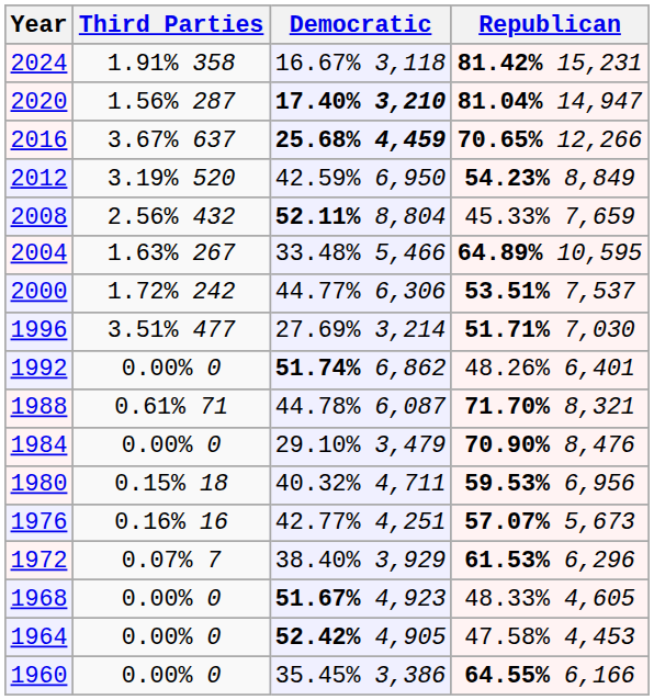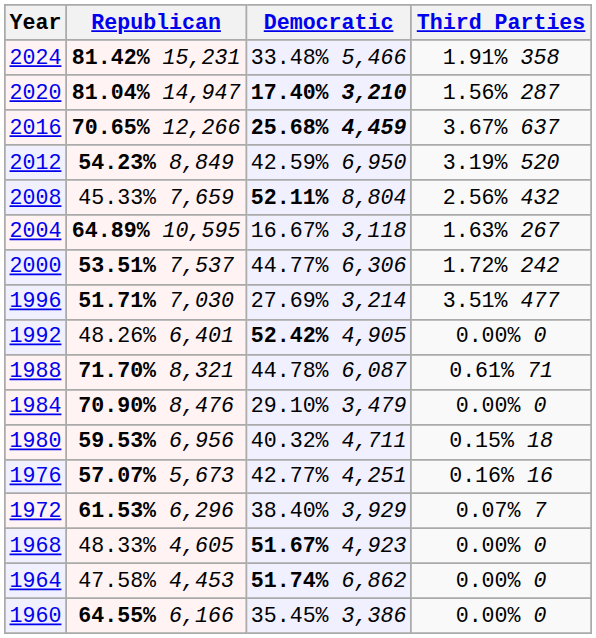 <table class="wikitable" style="float:right; font-size:95%;">
 <tr bgcolor=lightgrey>
 <th>Year</th>
+<th><a href='#'>Republican</a></th>
+<th><a href='#'>Democratic</a></th>
 <th><a href='#'>Third Parties</a></th>
-<th><a href='#'>Democratic</a></th>
-<th><a href='#'>Republican</a></th>
 </tr>
 <tr>
 <td align="center" bgcolor="#fff3f3"><a href='#'>2024</a></td>
+<td align="center" bgcolor="#fff3f3"><strong>81.42%</strong> <em>15,231</em></td>
+<td align="center" bgcolor="#f0f0ff">33.48% <em>5,466</em></td>
 <td align="center">1.91% <em>358</em></td>
-<td align="center" bgcolor="#f0f0ff">16.67% <em>3,118</em></td>
-<td align="center" bgcolor="#fff3f3"><strong>81.42%</strong> <em>15,231</em></td>
 </tr>
 <tr>
 <td align="center" bgcolor="#fff3f3"><a href='#'>2020</a></td>
+<td align="center" bgcolor="#fff3f3"><strong>81.04%</strong> <em>14,947</em></td>
+<td align="center" bgcolor="#f0f0ff"><strong>17.40% <em>3,210</em></strong></td>
 <td align="center">1.56% <em>287</em></td>
-<td align="center" bgcolor="#f0f0ff"><strong>17.40% <em>3,210</em></strong></td>
-<td align="center" bgcolor="#fff3f3"><strong>81.04%</strong> <em>14,947</em></td>
 </tr>
 <tr>
 <td align="center" bgcolor="#fff3f3"><a href='#'>2016</a></td>
+<td align="center" bgcolor="#fff3f3"><strong>70.65%</strong> <em>12,266</em></td>
+<td align="center" bgcolor="#f0f0ff"><strong>25.68% <em>4,459</em></strong></td>
 <td align="center">3.67% <em>637</em></td>
-<td align="center" bgcolor="#f0f0ff"><strong>25.68% <em>4,459</em></strong></td>
-<td align="center" bgcolor="#fff3f3"><strong>70.65%</strong> <em>12,266</em></td>
 </tr>
 <tr>
 <td align="center" bgcolor="#f0f0ff"><a href='#'>2012</a></td>
+<td align="center" bgcolor="#fff3f3"><strong>54.23%</strong> <em>8,849</em></td>
+<td align="center" bgcolor="#f0f0ff">42.59% <em>6,950</em></td>
 <td align="center">3.19% <em>520</em></td>
-<td align="center" bgcolor="#f0f0ff">42.59% <em>6,950</em></td>
-<td align="center" bgcolor="#fff3f3"><strong>54.23%</strong> <em>8,849</em></td>
 </tr>
 <tr>
 <td align="center" bgcolor="#f0f0ff"><a href='#'>2008</a></td>
+<td align="center" bgcolor="#fff3f3">45.33% <em>7,659</em></td>
+<td align="center" bgcolor="#f0f0ff"><strong>52.11%</strong> <em>8,804</em></td>
 <td align="center">2.56% <em>432</em></td>
-<td align="center" bgcolor="#f0f0ff"><strong>52.11%</strong> <em>8,804</em></td>
-<td align="center" bgcolor="#fff3f3">45.33% <em>7,659</em></td>
 </tr>
 <tr>
 <td align="center" bgcolor="#fff3f3"><a href='#'>2004</a></td>
+<td align="center" bgcolor="#fff3f3"><strong>64.89%</strong> <em>10,595</em></td>
+<td align="center" bgcolor="#f0f0ff">16.67% <em>3,118</em></td>
 <td align="center">1.63% <em>267</em></td>
-<td align="center" bgcolor="#f0f0ff">33.48% <em>5,466</em></td>
-<td align="center" bgcolor="#fff3f3"><strong>64.89%</strong> <em>10,595</em></td>
 </tr>
 <tr>
 <td align="center" bgcolor="#f0f0ff"><a href='#'>2000</a></td>
+<td align="center" bgcolor="#fff3f3"><strong>53.51%</strong> <em>7,537</em></td>
+<td align="center" bgcolor="#f0f0ff">44.77% <em>6,306</em></td>
 <td align="center">1.72% <em>242</em></td>
-<td align="center" bgcolor="#f0f0ff">44.77% <em>6,306</em></td>
-<td align="center" bgcolor="#fff3f3"><strong>53.51%</strong> <em>7,537</em></td>
 </tr>
 <tr>
 <td align="center" bgcolor="#f0f0ff"><a href='#'>1996</a></td>
+<td align="center" bgcolor="#fff3f3"><strong>51.71%</strong> <em>7,030</em></td>
+<td align="center" bgcolor="#f0f0ff">27.69% <em>3,214</em></td>
 <td align="center">3.51% <em>477</em></td>
-<td align="center" bgcolor="#f0f0ff">27.69% <em>3,214</em></td>
-<td align="center" bgcolor="#fff3f3"><strong>51.71%</strong> <em>7,030</em></td>
 </tr>
 <tr>
 <td align="center" bgcolor="#f0f0ff"><a href='#'>1992</a></td>
+<td align="center" bgcolor="#fff3f3">48.26% <em>6,401</em></td>
+<td align="center" bgcolor="#f0f0ff"><strong>52.42%</strong> <em>4,905</em></td>
 <td align="center">0.00% <em>0</em></td>
-<td align="center" bgcolor="#f0f0ff"><strong>51.74%</strong> <em>6,862</em></td>
-<td align="center" bgcolor="#fff3f3">48.26% <em>6,401</em></td>
 </tr>
 <tr>
 <td align="center" bgcolor="#fff3f3"><a href='#'>1988</a></td>
+<td align="center" bgcolor="#fff3f3"><strong>71.70%</strong> <em>8,321</em></td>
+<td align="center" bgcolor="#f0f0ff">44.78% <em>6,087</em></td>
 <td align="center">0.61% <em>71</em></td>
-<td align="center" bgcolor="#f0f0ff">44.78% <em>6,087</em></td>
-<td align="center" bgcolor="#fff3f3"><strong>71.70%</strong> <em>8,321</em></td>
 </tr>
 <tr>
 <td align="center" bgcolor="#fff3f3"><a href='#'>1984</a></td>
+<td align="center" bgcolor="#fff3f3"><strong>70.90%</strong> <em>8,476</em></td>
+<td align="center" bgcolor="#f0f0ff">29.10% <em>3,479</em></td>
 <td align="center">0.00% <em>0</em></td>
-<td align="center" bgcolor="#f0f0ff">29.10% <em>3,479</em></td>
-<td align="center" bgcolor="#fff3f3"><strong>70.90%</strong> <em>8,476</em></td>
 </tr>
 <tr>
 <td align="center" bgcolor="#fff3f3"><a href='#'>1980</a></td>
+<td align="center" bgcolor="#fff3f3"><strong>59.53%</strong> <em>6,956</em></td>
+<td align="center" bgcolor="#f0f0ff">40.32% <em>4,711</em></td>
 <td align="center">0.15% <em>18</em></td>
-<td align="center" bgcolor="#f0f0ff">40.32% <em>4,711</em></td>
-<td align="center" bgcolor="#fff3f3"><strong>59.53%</strong> <em>6,956</em></td>
 </tr>
 <tr>
 <td align="center" bgcolor="#f0f0ff"><a href='#'>1976</a></td>
+<td align="center" bgcolor="#fff3f3"><strong>57.07%</strong> <em>5,673</em></td>
+<td align="center" bgcolor="#f0f0ff">42.77% <em>4,251</em></td>
 <td align="center">0.16% <em>16</em></td>
-<td align="center" bgcolor="#f0f0ff">42.77% <em>4,251</em></td>
-<td align="center" bgcolor="#fff3f3"><strong>57.07%</strong> <em>5,673</em></td>
 </tr>
 <tr>
 <td align="center" bgcolor="#fff3f3"><a href='#'>1972</a></td>
+<td align="center" bgcolor="#fff3f3"><strong>61.53%</strong> <em>6,296</em></td>
+<td align="center" bgcolor="#f0f0ff">38.40% <em>3,929</em></td>
 <td align="center">0.07% <em>7</em></td>
-<td align="center" bgcolor="#f0f0ff">38.40% <em>3,929</em></td>
-<td align="center" bgcolor="#fff3f3"><strong>61.53%</strong> <em>6,296</em></td>
 </tr>
 <tr>
 <td align="center" bgcolor="#f0f0ff"><a href='#'>1968</a></td>
+<td align="center" bgcolor="#fff3f3">48.33% <em>4,605</em></td>
+<td align="center" bgcolor="#f0f0ff"><strong>51.67%</strong> <em>4,923</em></td>
 <td align="center">0.00% <em>0</em></td>
-<td align="center" bgcolor="#f0f0ff"><strong>51.67%</strong> <em>4,923</em></td>
-<td align="center" bgcolor="#fff3f3">48.33% <em>4,605</em></td>
 </tr>
 <tr>
 <td align="center" bgcolor="#f0f0ff"><a href='#'>1964</a></td>
+<td align="center" bgcolor="#fff3f3">47.58% <em>4,453</em></td>
+<td align="center" bgcolor="#f0f0ff"><strong>51.74%</strong> <em>6,862</em></td>
 <td align="center">0.00% <em>0</em></td>
-<td align="center" bgcolor="#f0f0ff"><strong>52.42%</strong> <em>4,905</em></td>
-<td align="center" bgcolor="#fff3f3">47.58% <em>4,453</em></td>
 </tr>
 <tr>
 <td align="center" bgcolor="#f0f0ff"><a href='#'>1960</a></td>
+<td align="center" bgcolor="#fff3f3"><strong>64.55%</strong> <em>6,166</em></td>
+<td align="center" bgcolor="#f0f0ff">35.45% <em>3,386</em></td>
 <td align="center">0.00% <em>0</em></td>
-<td align="center" bgcolor="#f0f0ff">35.45% <em>3,386</em></td>
-<td align="center" bgcolor="#fff3f3"><strong>64.55%</strong> <em>6,166</em></td>
 </tr>
 </table>
